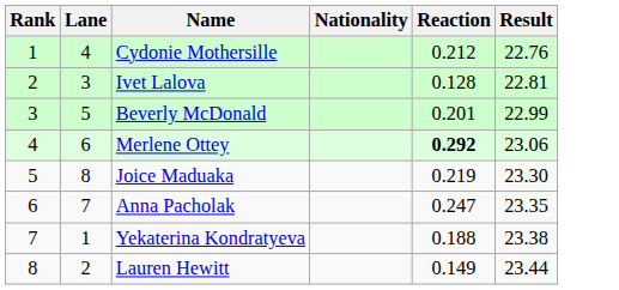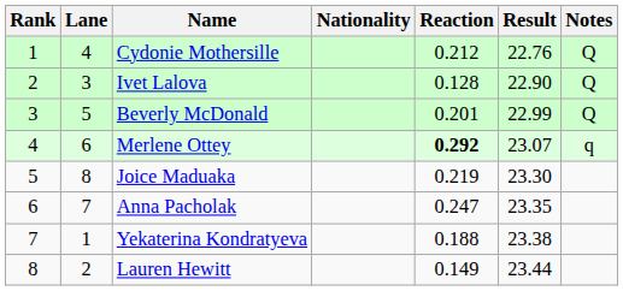 <table class="wikitable sortable" style="text-align:center">
 <tr>
 <th>Rank</th>
 <th>Lane</th>
 <th>Name</th>
 <th>Nationality</th>
 <th>Reaction</th>
 <th>Result</th>
+<th>Notes</th>
 </tr>
 <tr bgcolor=ccffcc>
 <td>1</td>
 <td>4</td>
 <td align=left><a href='#'>Cydonie Mothersille</a></td>
 <td align=left></td>
 <td>0.212</td>
 <td>22.76</td>
+<td>Q</td>
 </tr>
 <tr bgcolor=ccffcc>
 <td>2</td>
 <td>3</td>
 <td align=left><a href='#'>Ivet Lalova</a></td>
 <td align=left></td>
 <td>0.128</td>
-<td>22.81</td>
+<td>22.90</td>
+<td>Q</td>
 </tr>
 <tr bgcolor=ccffcc>
 <td>3</td>
 <td>5</td>
 <td align=left><a href='#'>Beverly McDonald</a></td>
 <td align=left></td>
 <td>0.201</td>
 <td>22.99</td>
+<td>Q</td>
 </tr>
 <tr bgcolor=ddffdd>
 <td>4</td>
 <td>6</td>
 <td align=left><a href='#'>Merlene Ottey</a></td>
 <td align=left></td>
 <td><strong>0.292</strong></td>
-<td>23.06</td>
+<td>23.07</td>
+<td>q</td>
 </tr>
 <tr>
 <td>5</td>
 <td>8</td>
 <td align=left><a href='#'>Joice Maduaka</a></td>
 <td align=left></td>
 <td>0.219</td>
 <td>23.30</td>
+<td></td>
 </tr>
 <tr>
 <td>6</td>
 <td>7</td>
 <td align=left><a href='#'>Anna Pacholak</a></td>
 <td align=left></td>
 <td>0.247</td>
 <td>23.35</td>
+<td></td>
 </tr>
 <tr>
 <td>7</td>
 <td>1</td>
 <td align=left><a href='#'>Yekaterina Kondratyeva</a></td>
 <td align=left></td>
 <td>0.188</td>
 <td>23.38</td>
+<td></td>
 </tr>
 <tr>
 <td>8</td>
 <td>2</td>
 <td align=left><a href='#'>Lauren Hewitt</a></td>
 <td align=left></td>
 <td>0.149</td>
 <td>23.44</td>
+<td></td>
 </tr>
 </table>
